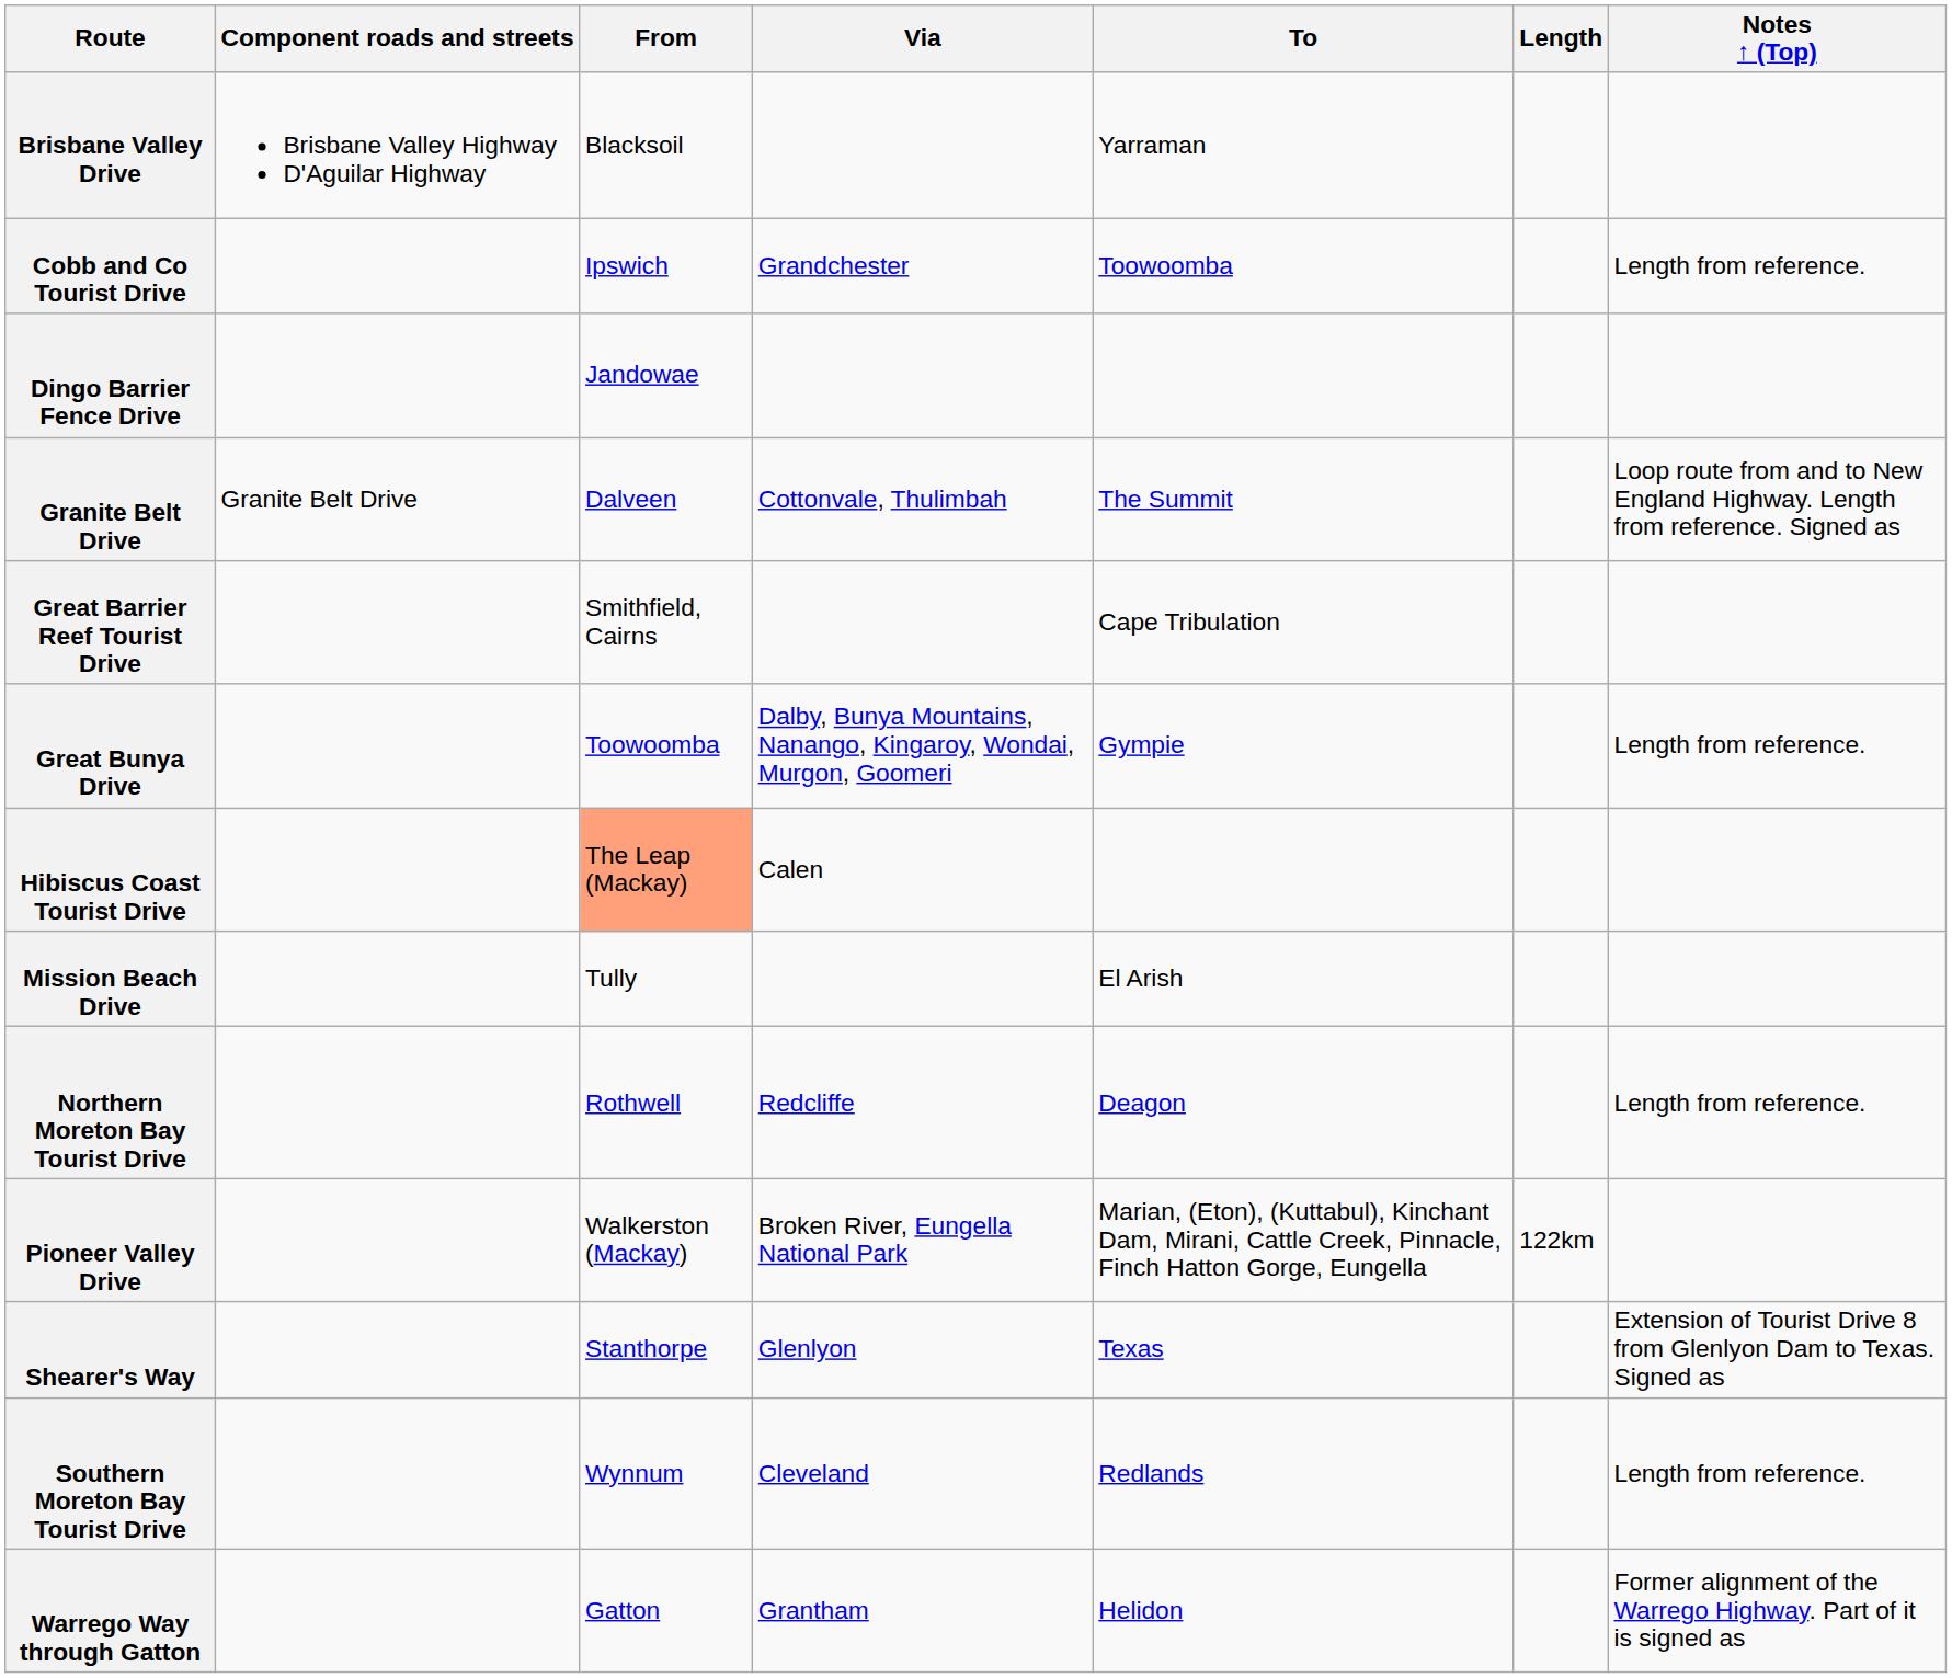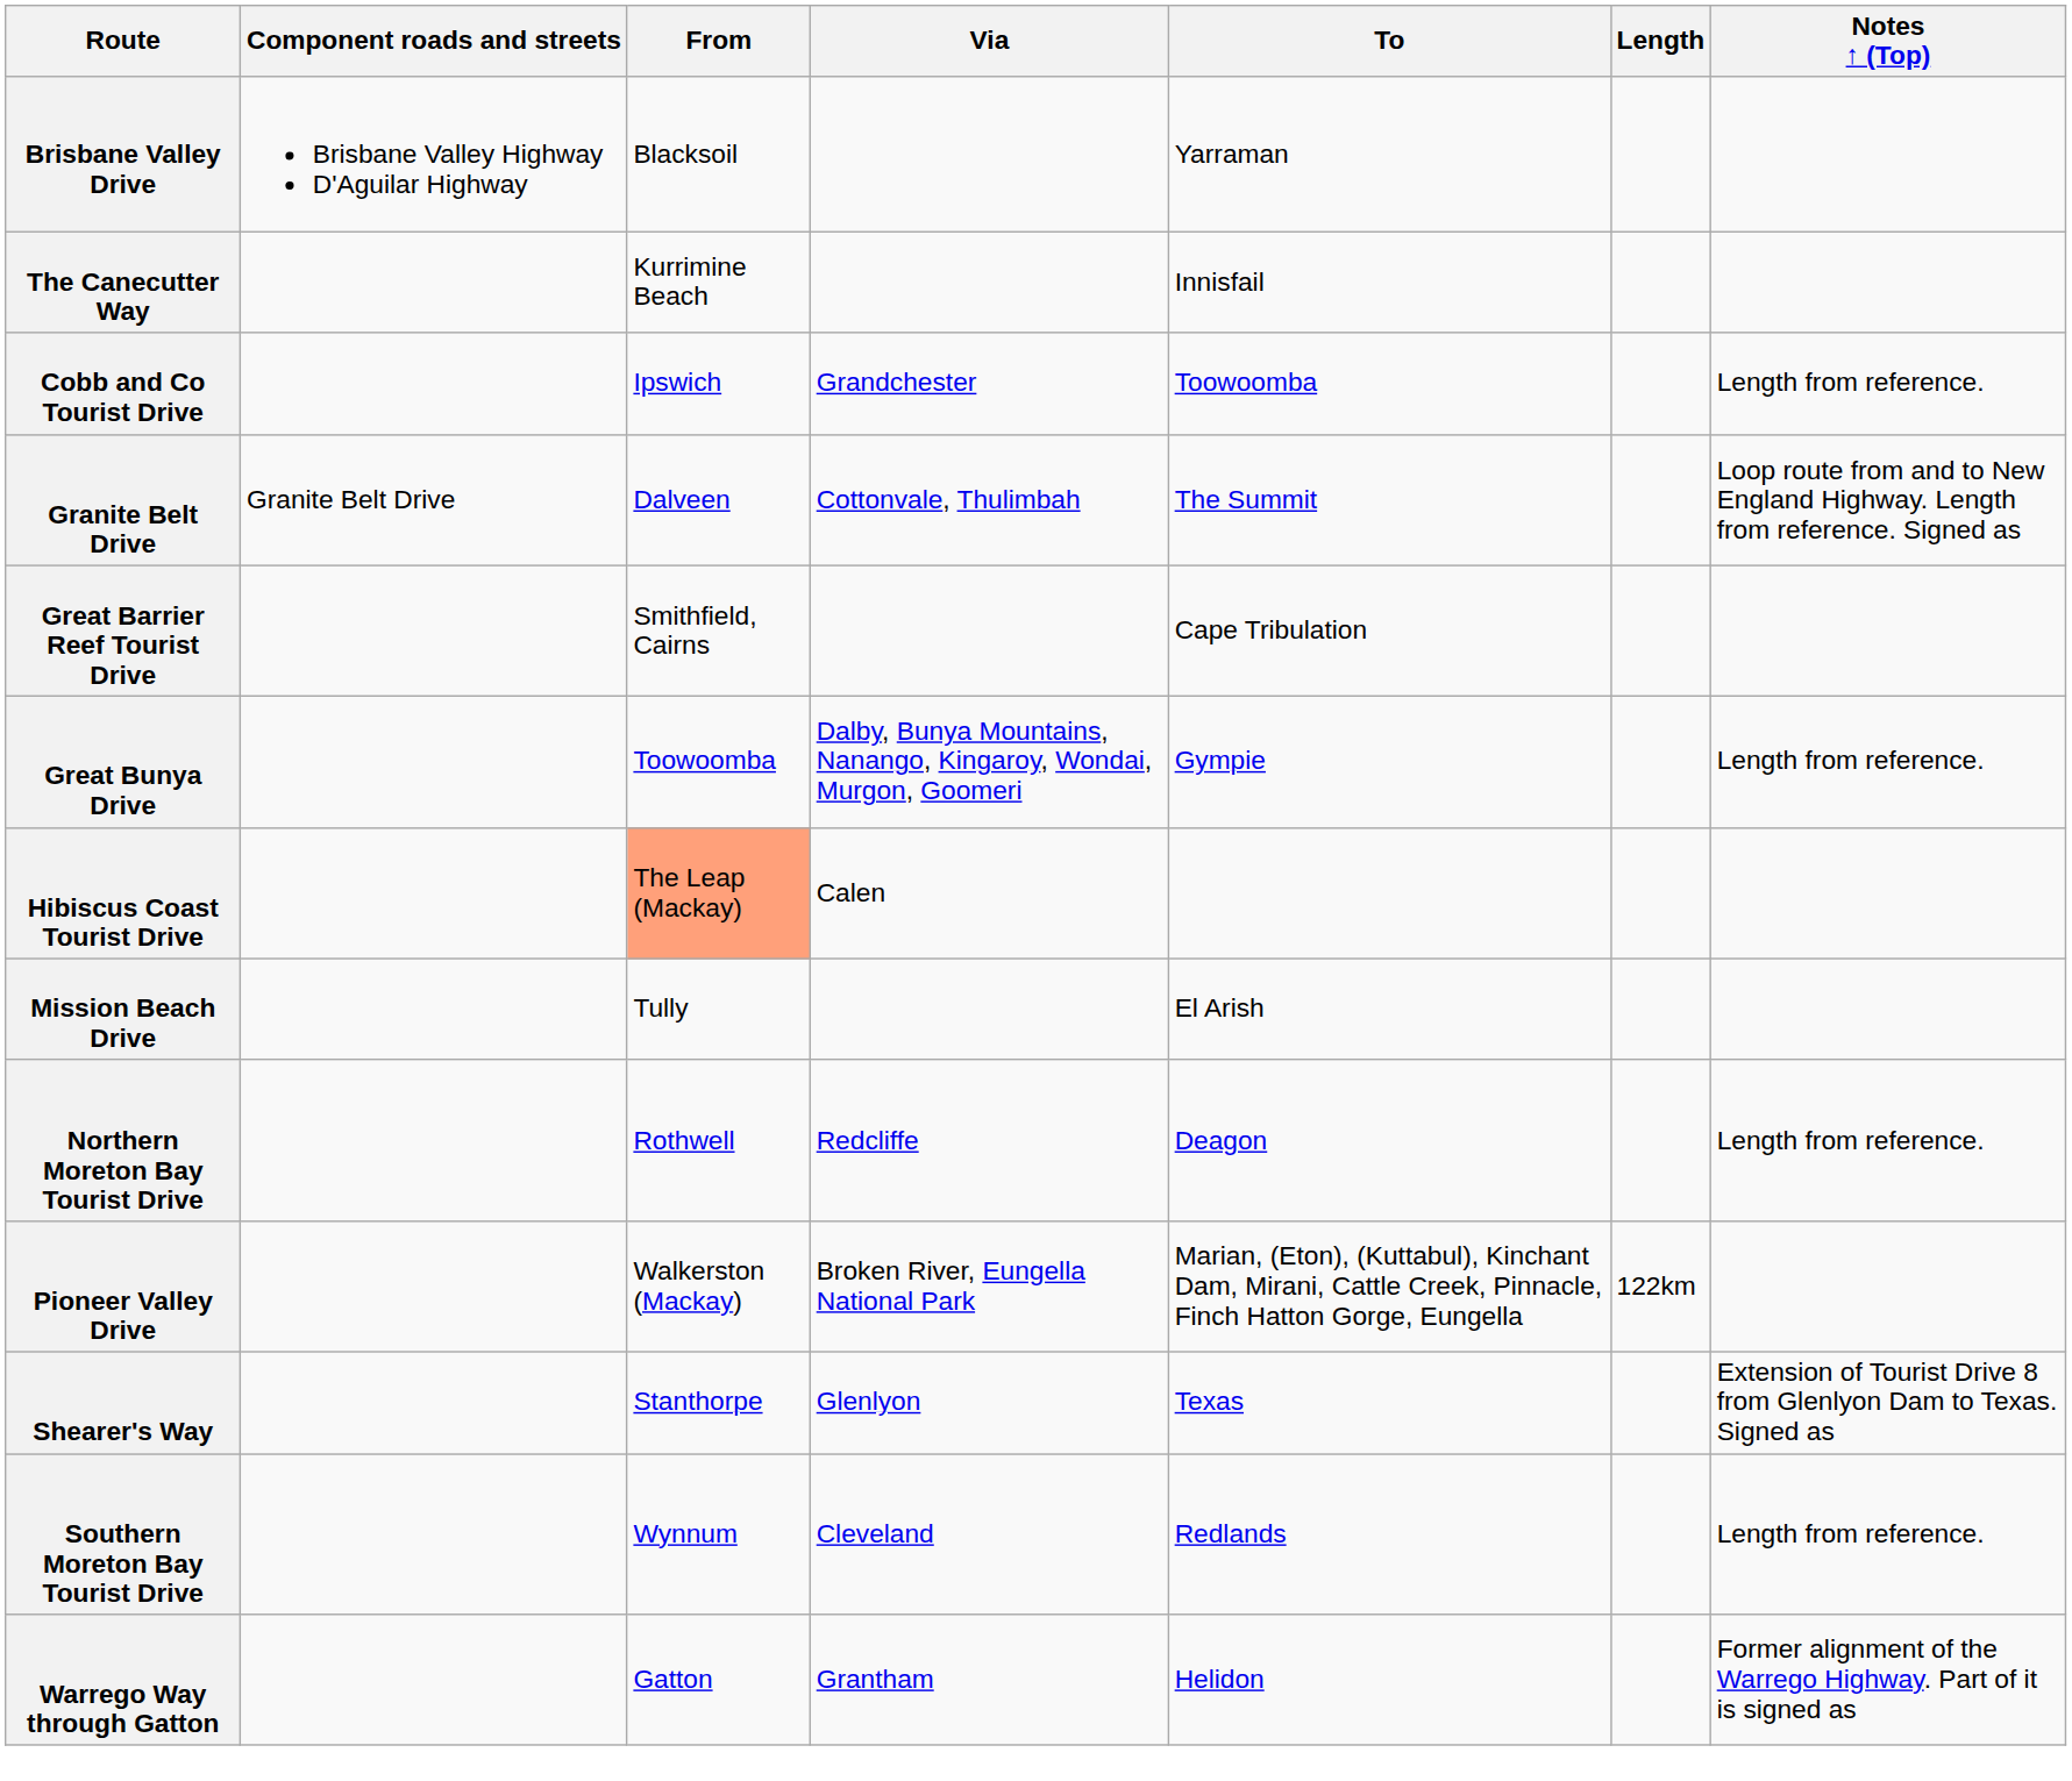 <table class="wikitable">
 <tr>
 <th scope="col">Route</th>
 <th scope="col">Component roads and streets</th>
 <th scope="col">From</th>
 <th scope="col">Via</th>
 <th scope="col">To</th>
 <th scope="col">Length</th>
 <th scope="col">Notes <br><a href='#'>↑ (Top)</a></th>
 </tr>
 <tr>
 <th> <br>Brisbane Valley Drive</th>
 <td><br><ul><li> Brisbane Valley Highway</li><li>  D'Aguilar Highway</li></ul></td>
 <td>Blacksoil</td>
 <td><br></td>
 <td>Yarraman</td>
 <td></td>
 <td></td>
 </tr>
 <tr>
+<th> <br>The Canecutter Way</th>
+<td></td>
+<td>Kurrimine Beach</td>
+<td><br></td>
+<td>Innisfail</td>
+<td></td>
+<td></td>
+</tr>
+<tr>
 <th> <br>Cobb and Co Tourist Drive</th>
 <td></td>
 <td><a href='#'>Ipswich</a></td>
 <td><a href='#'>Grandchester</a></td>
 <td><a href='#'>Toowoomba</a></td>
 <td></td>
 <td>Length from reference.</td>
-</tr>
-<tr>
-<th> <br><br>Dingo Barrier Fence Drive</th>
-<td></td>
-<td><a href='#'>Jandowae</a></td>
-<td></td>
-<td></td>
-<td></td>
-<td></td>
 </tr>
 <tr>
 <th> <br><br>Granite Belt Drive</th>
 <td>Granite Belt Drive</td>
 <td><a href='#'>Dalveen</a></td>
 <td><a href='#'>Cottonvale</a>, <a href='#'>Thulimbah</a></td>
 <td><a href='#'>The Summit</a></td>
 <td></td>
 <td>Loop route from and to New England Highway. Length from reference. Signed as </td>
 </tr>
 <tr>
 <th> <br>Great Barrier Reef Tourist Drive</th>
 <td></td>
 <td>Smithfield, Cairns</td>
 <td><br></td>
 <td>Cape Tribulation</td>
 <td></td>
 <td></td>
 </tr>
 <tr>
 <th> <br><br>Great Bunya Drive</th>
 <td></td>
 <td><a href='#'>Toowoomba</a></td>
 <td><a href='#'>Dalby</a>, <a href='#'>Bunya Mountains</a>, <a href='#'>Nanango</a>, <a href='#'>Kingaroy</a>, <a href='#'>Wondai</a>, <a href='#'>Murgon</a>, <a href='#'>Goomeri</a></td>
 <td><a href='#'>Gympie</a></td>
 <td></td>
 <td>Length from reference.</td>
 </tr>
 <tr>
 <th> <br><br>Hibiscus Coast Tourist Drive</th>
 <td></td>
 <td style="background: lightsalmon;">The Leap (Mackay)</td>
 <td>Calen</td>
 <td></td>
 <td></td>
 <td></td>
 </tr>
 <tr>
 <th> <br>Mission Beach Drive</th>
 <td><br></td>
 <td>Tully</td>
 <td><br></td>
 <td>El Arish</td>
 <td></td>
 <td></td>
 </tr>
 <tr>
 <th> <br><br>Northern Moreton Bay Tourist Drive</th>
 <td></td>
 <td><a href='#'>Rothwell</a></td>
 <td><a href='#'>Redcliffe</a></td>
 <td><a href='#'>Deagon</a></td>
 <td></td>
 <td>Length from reference.</td>
 </tr>
 <tr>
 <th> <br><br>Pioneer Valley Drive </th>
 <td></td>
 <td>Walkerston (<a href='#'>Mackay</a>)</td>
 <td>Broken River, <a href='#'>Eungella National Park</a></td>
 <td>Marian, (Eton), (Kuttabul), Kinchant Dam, Mirani, Cattle Creek, Pinnacle, Finch Hatton Gorge, Eungella</td>
 <td>122km</td>
 <td></td>
 </tr>
 <tr>
 <th> <br><br>Shearer's Way</th>
 <td></td>
 <td><a href='#'>Stanthorpe</a></td>
 <td><a href='#'>Glenlyon</a></td>
 <td><a href='#'>Texas</a></td>
 <td></td>
 <td>Extension of Tourist Drive 8 from Glenlyon Dam to Texas. Signed as </td>
 </tr>
 <tr>
 <th> <br><br>Southern Moreton Bay Tourist Drive</th>
 <td></td>
 <td><a href='#'>Wynnum</a></td>
 <td><a href='#'>Cleveland</a></td>
 <td><a href='#'>Redlands</a></td>
 <td></td>
 <td>Length from reference.</td>
 </tr>
 <tr>
 <th> <br><br>Warrego Way through Gatton <br></th>
 <td></td>
 <td><a href='#'>Gatton</a></td>
 <td><a href='#'>Grantham</a></td>
 <td><a href='#'>Helidon</a></td>
 <td></td>
 <td>Former alignment of the <a href='#'>Warrego Highway</a>. Part of it is signed as </td>
 </tr>
 </table>
